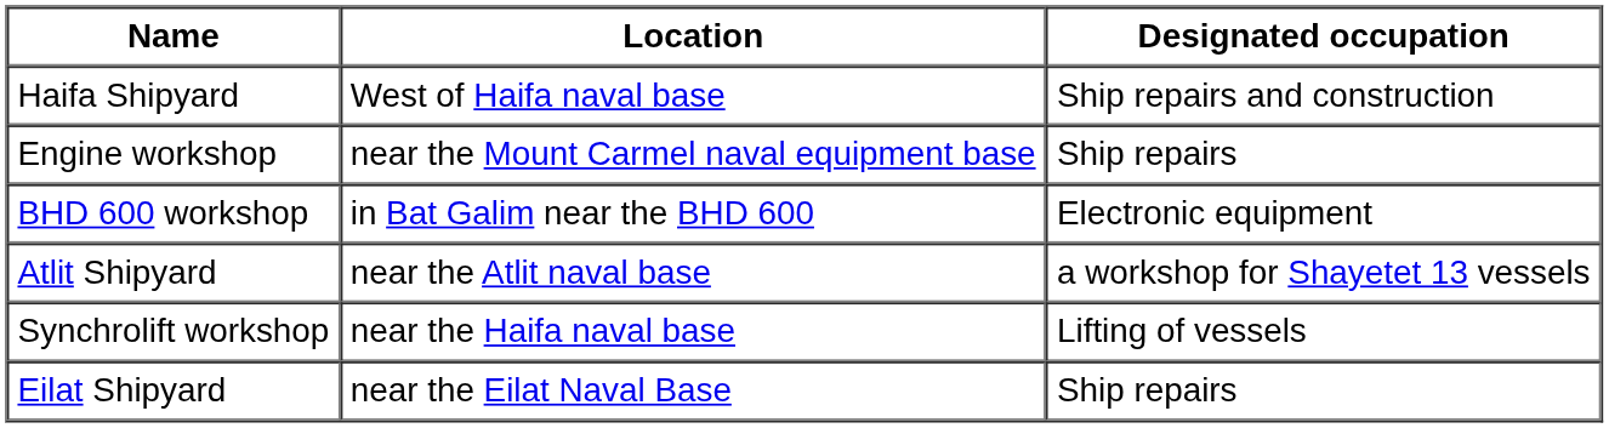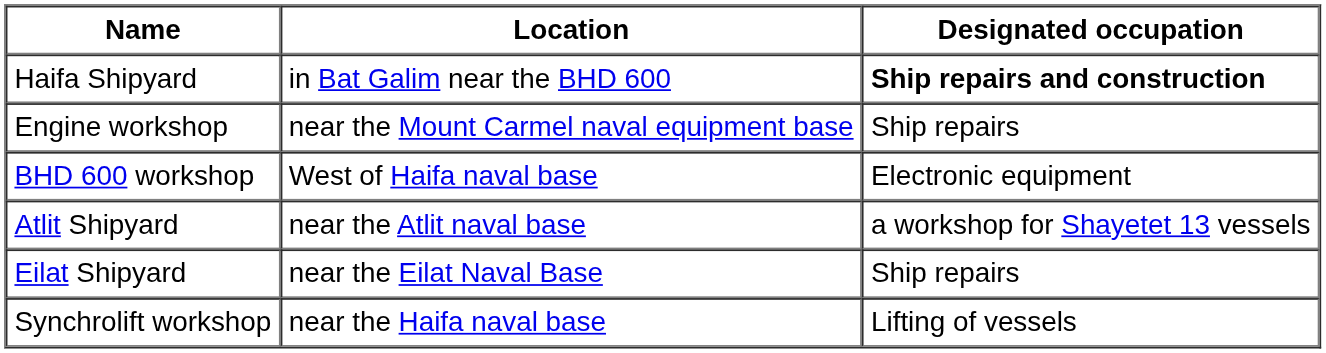 <table border=1 cellpadding=4 cellspacing=0>
 <tr bgcolor="#F0F0F0">
 </tr>
 <tr>
 <th>Name</th>
 <th>Location</th>
 <th>Designated occupation</th>
 </tr>
 <tr>
 <td>Haifa Shipyard</td>
-<td>West of <a href='#'>Haifa naval base</a></td>
-<td>Ship repairs and construction</td>
+<td>in <a href='#'>Bat Galim</a> near the <a href='#'>BHD 600</a></td>
+<td><strong>Ship repairs and construction</strong></td>
 </tr>
 <tr>
 <td>Engine workshop</td>
 <td>near the <a href='#'>Mount Carmel naval equipment base</a></td>
 <td>Ship repairs</td>
 </tr>
 <tr>
 <td><a href='#'>BHD 600</a> workshop</td>
-<td>in <a href='#'>Bat Galim</a> near the <a href='#'>BHD 600</a></td>
+<td>West of <a href='#'>Haifa naval base</a></td>
 <td>Electronic equipment</td>
 </tr>
 <tr>
 <td><a href='#'>Atlit</a> Shipyard</td>
 <td>near the <a href='#'>Atlit naval base</a></td>
 <td>a workshop for <a href='#'>Shayetet 13</a> vessels</td>
 </tr>
 <tr>
+<td><a href='#'>Eilat</a> Shipyard</td>
+<td>near the <a href='#'>Eilat Naval Base</a></td>
+<td>Ship repairs</td>
+</tr>
+<tr>
 <td>Synchrolift workshop</td>
 <td>near the <a href='#'>Haifa naval base</a></td>
 <td>Lifting of vessels</td>
 </tr>
-<tr>
-<td><a href='#'>Eilat</a> Shipyard</td>
-<td>near the <a href='#'>Eilat Naval Base</a></td>
-<td>Ship repairs</td>
-</tr>
 </table>
